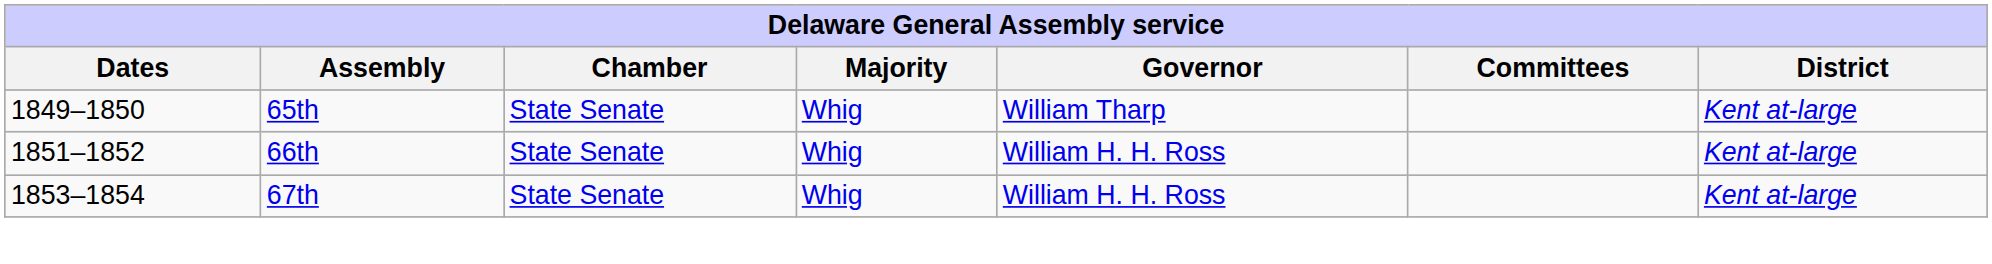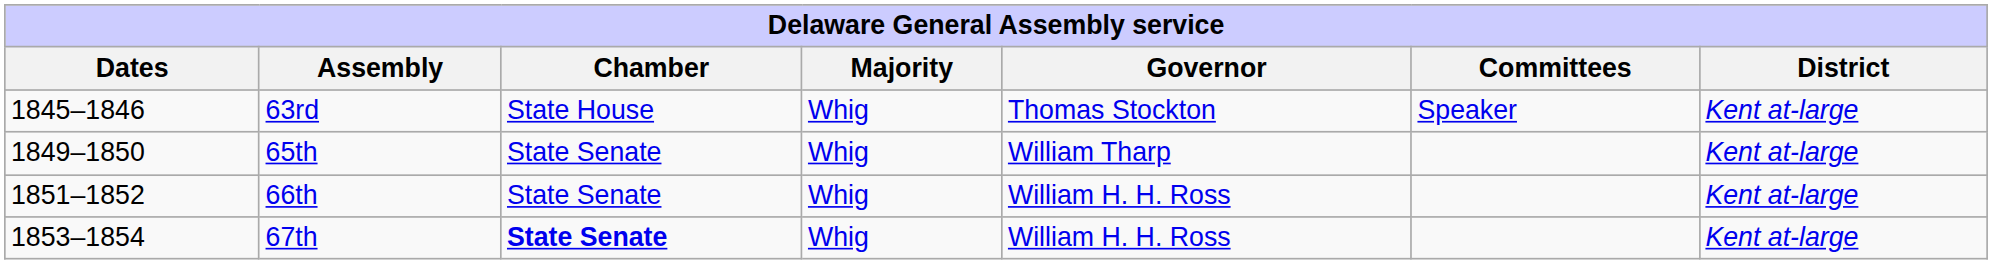 <table class=wikitable style="width: 94%" style="text-align: center;" align="center">
 <tr bgcolor=#cccccc>
 <th colspan=7 style="background: #ccccff;">Delaware General Assembly service</th>
 </tr>
 <tr>
 <th><strong>Dates</strong></th>
 <th><strong>Assembly</strong></th>
 <th><strong>Chamber</strong></th>
 <th><strong>Majority</strong></th>
 <th><strong>Governor</strong></th>
 <th><strong>Committees</strong></th>
 <th><strong>District</strong></th>
+</tr>
+<tr>
+<td>1845–1846</td>
+<td><a href='#'>63rd</a></td>
+<td><a href='#'>State House</a></td>
+<td><a href='#'>Whig</a></td>
+<td><a href='#'>Thomas Stockton</a></td>
+<td><a href='#'>Speaker</a></td>
+<td><a href='#'><em>Kent at-large</em></a></td>
 </tr>
 <tr>
 <td>1849–1850</td>
 <td><a href='#'>65th</a></td>
 <td><a href='#'>State Senate</a></td>
 <td><a href='#'>Whig</a></td>
 <td><a href='#'>William Tharp</a></td>
 <td></td>
 <td><a href='#'><em>Kent at-large</em></a></td>
 </tr>
 <tr>
 <td>1851–1852</td>
 <td><a href='#'>66th</a></td>
 <td><a href='#'>State Senate</a></td>
 <td><a href='#'>Whig</a></td>
 <td><a href='#'>William H. H. Ross</a></td>
 <td></td>
 <td><a href='#'><em>Kent at-large</em></a></td>
 </tr>
 <tr>
 <td>1853–1854</td>
 <td><a href='#'>67th</a></td>
-<td><a href='#'>State Senate</a></td>
+<td><strong><a href='#'>State Senate</a></strong></td>
 <td><a href='#'>Whig</a></td>
 <td><a href='#'>William H. H. Ross</a></td>
 <td></td>
 <td><a href='#'><em>Kent at-large</em></a></td>
 </tr>
 </table>
